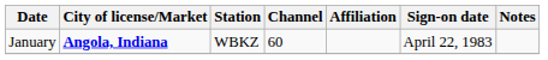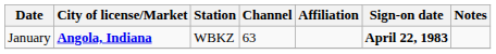 <table class="wikitable sortable">
 <tr>
 <th>Date</th>
 <th>City of license/Market</th>
 <th>Station</th>
 <th>Channel</th>
 <th>Affiliation</th>
 <th>Sign-on date</th>
 <th>Notes</th>
 </tr>
 <tr>
 <td>January</td>
 <td><strong><a href='#'>Angola, Indiana</a></strong></td>
 <td>WBKZ</td>
-<td>60</td>
+<td>63</td>
 <td></td>
-<td>April 22, 1983</td>
+<td><strong>April 22, 1983</strong></td>
 <td></td>
 </tr>
 <tr>
 </tr>
 </table>
